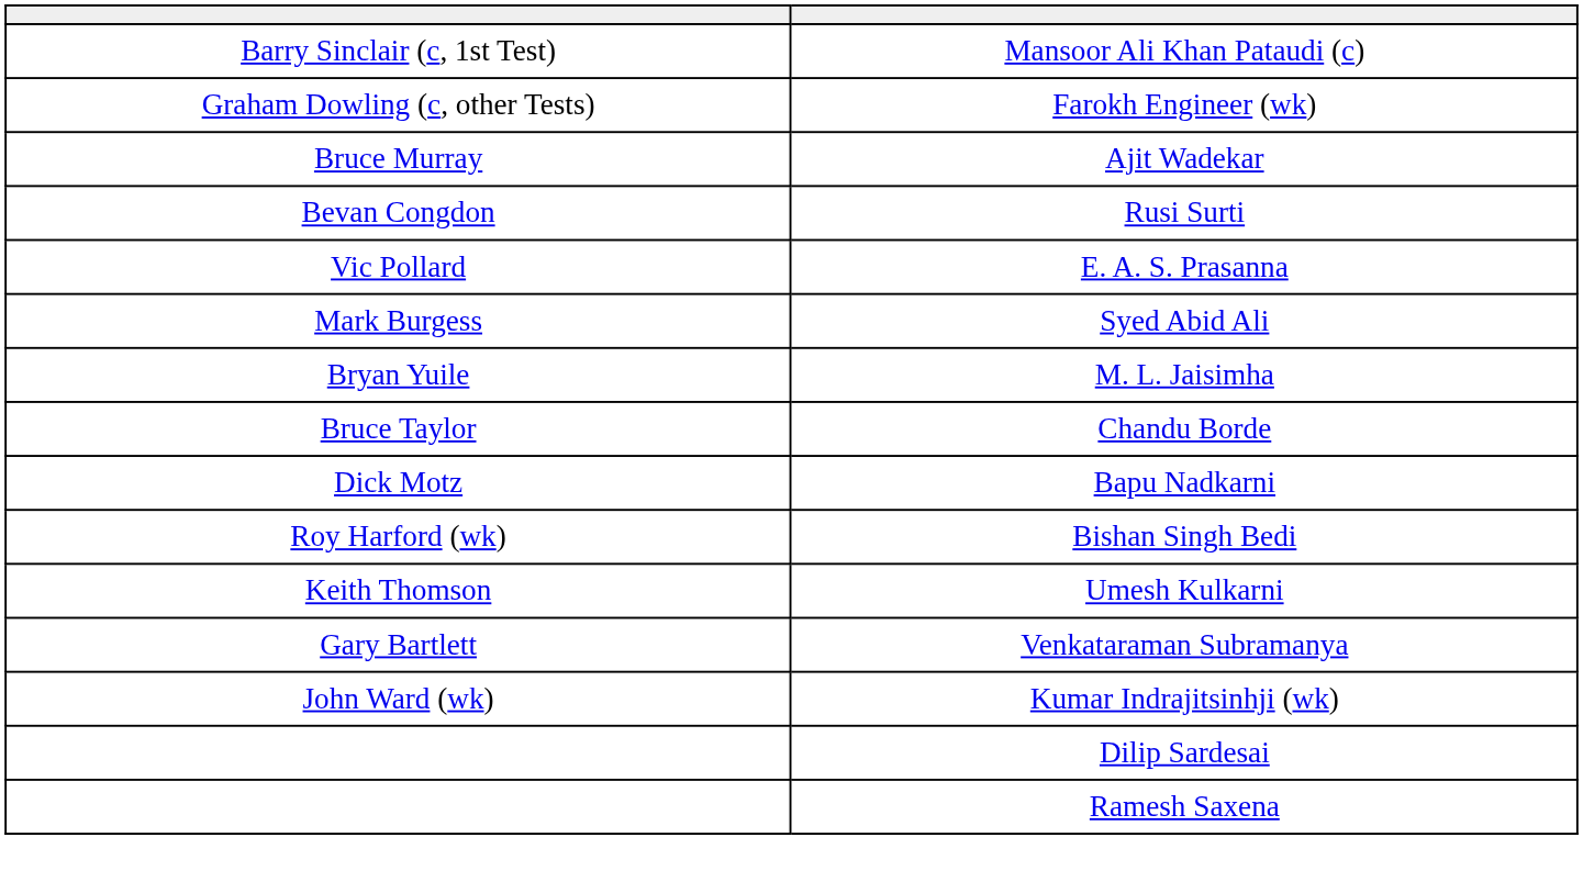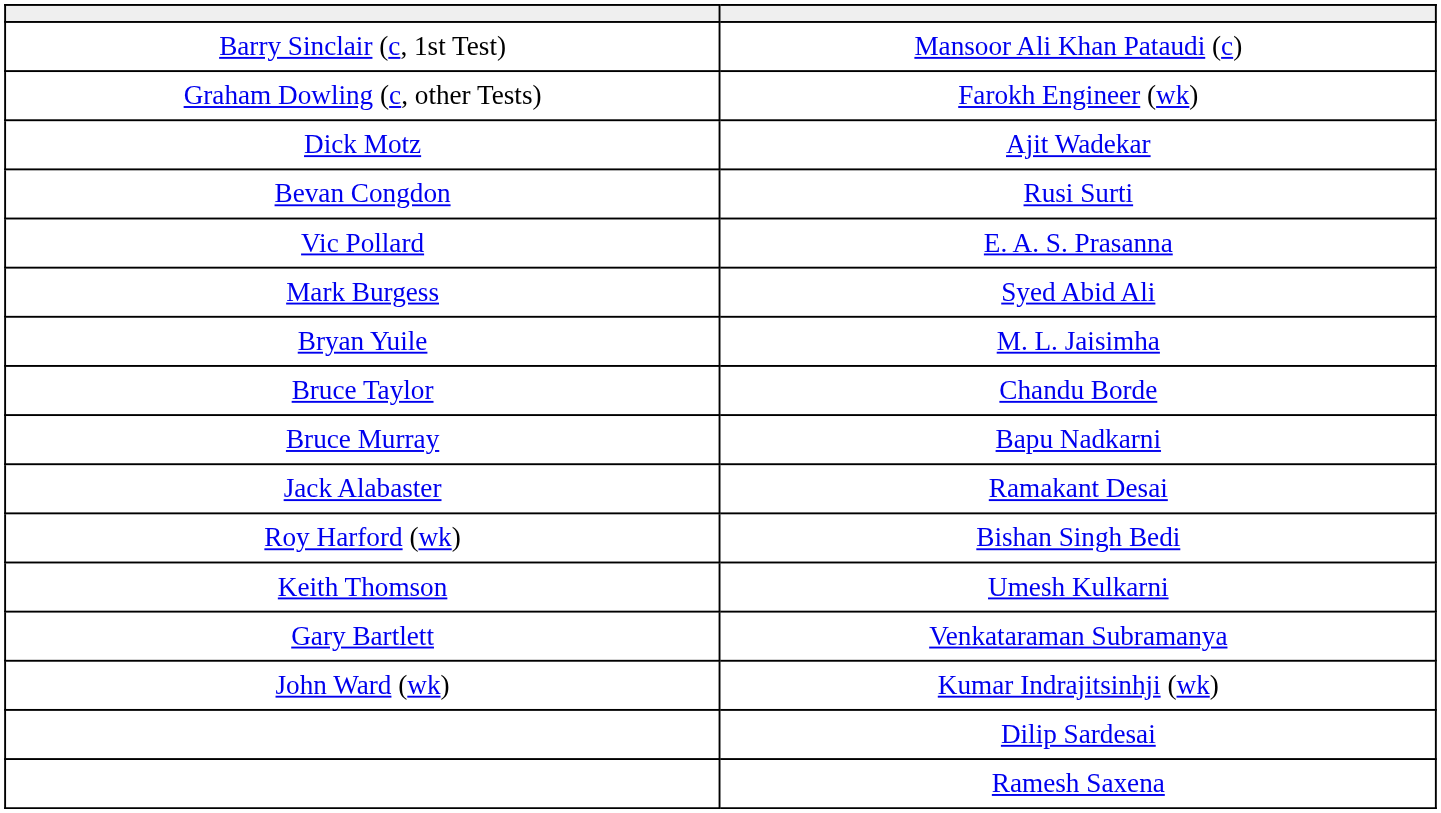 <table name="squads" border="0" cellpadding="4" cellspacing="0" style="text-align:center; font-size:90%; border-collapse:collapse;width:60%;margin:auto;">
 <tr bgcolor="#efefef">
 <th style="border: 1px solid #000000;" width=23%></th>
 <th style="border: 1px solid #000000;" width=23%></th>
 </tr>
 <tr>
 <td style="border: 1px solid #000000;"><a href='#'>Barry Sinclair</a> (<a href='#'>c</a>, 1st Test)</td>
 <td style="border: 1px solid #000000;"><a href='#'>Mansoor Ali Khan Pataudi</a> (<a href='#'>c</a>)</td>
 </tr>
 <tr>
 <td style="border: 1px solid #000000;"><a href='#'>Graham Dowling</a> (<a href='#'>c</a>, other Tests)</td>
 <td style="border: 1px solid #000000;"><a href='#'>Farokh Engineer</a> (<a href='#'>wk</a>)</td>
 </tr>
 <tr>
-<td style="border: 1px solid #000000;"><a href='#'>Bruce Murray</a></td>
+<td style="border: 1px solid #000000;"><a href='#'>Dick Motz</a></td>
 <td style="border: 1px solid #000000;"><a href='#'>Ajit Wadekar</a></td>
 </tr>
 <tr>
 <td style="border: 1px solid #000000;"><a href='#'>Bevan Congdon</a></td>
 <td style="border: 1px solid #000000;"><a href='#'>Rusi Surti</a></td>
 </tr>
 <tr>
 <td style="border: 1px solid #000000;"><a href='#'>Vic Pollard</a></td>
 <td style="border: 1px solid #000000;"><a href='#'>E. A. S. Prasanna</a></td>
 </tr>
 <tr>
 <td style="border: 1px solid #000000;"><a href='#'>Mark Burgess</a></td>
 <td style="border: 1px solid #000000;"><a href='#'>Syed Abid Ali</a></td>
 </tr>
 <tr>
 <td style="border: 1px solid #000000;"><a href='#'>Bryan Yuile</a></td>
 <td style="border: 1px solid #000000;"><a href='#'>M. L. Jaisimha</a></td>
 </tr>
 <tr>
 <td style="border: 1px solid #000000;"><a href='#'>Bruce Taylor</a></td>
 <td style="border: 1px solid #000000;"><a href='#'>Chandu Borde</a></td>
 </tr>
 <tr>
-<td style="border: 1px solid #000000;"><a href='#'>Dick Motz</a></td>
+<td style="border: 1px solid #000000;"><a href='#'>Bruce Murray</a></td>
 <td style="border: 1px solid #000000;"><a href='#'>Bapu Nadkarni</a></td>
+</tr>
+<tr>
+<td style="border: 1px solid #000000;"><a href='#'>Jack Alabaster</a></td>
+<td style="border: 1px solid #000000;"><a href='#'>Ramakant Desai</a></td>
 </tr>
 <tr>
 <td style="border: 1px solid #000000;"><a href='#'>Roy Harford</a> (<a href='#'>wk</a>)</td>
 <td style="border: 1px solid #000000;"><a href='#'>Bishan Singh Bedi</a></td>
 </tr>
 <tr>
 <td style="border: 1px solid #000000;"><a href='#'>Keith Thomson</a></td>
 <td style="border: 1px solid #000000;"><a href='#'>Umesh Kulkarni</a></td>
 </tr>
 <tr>
 <td style="border: 1px solid #000000;"><a href='#'>Gary Bartlett</a></td>
 <td style="border: 1px solid #000000;"><a href='#'>Venkataraman Subramanya</a></td>
 </tr>
 <tr>
 <td style="border: 1px solid #000000;"><a href='#'>John Ward</a> (<a href='#'>wk</a>)</td>
 <td style="border: 1px solid #000000;"><a href='#'>Kumar Indrajitsinhji</a> (<a href='#'>wk</a>)</td>
 </tr>
 <tr>
 <td style="border: 1px solid #000000;"></td>
 <td style="border: 1px solid #000000;"><a href='#'>Dilip Sardesai</a></td>
 </tr>
 <tr>
 <td style="border: 1px solid #000000;"></td>
 <td style="border: 1px solid #000000;"><a href='#'>Ramesh Saxena</a></td>
 </tr>
 </table>
